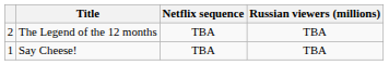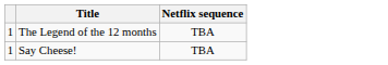 <table class="wikitable sortable mw-collapsible" style="text-align: center">
 <tr>
 <th></th>
 <th>Title</th>
 <th>Netflix sequence</th>
-<th>Russian viewers (millions)</th>
 </tr>
 <tr>
-<td>2</td>
+<td>1</td>
 <td align="left">The Legend of the 12 months</td>
-<td>TBA</td>
 <td>TBA</td>
 </tr>
 <tr>
 <td>1</td>
 <td align="left">Say Cheese!</td>
 <td>TBA</td>
-<td>TBA</td>
 </tr>
 </table>
